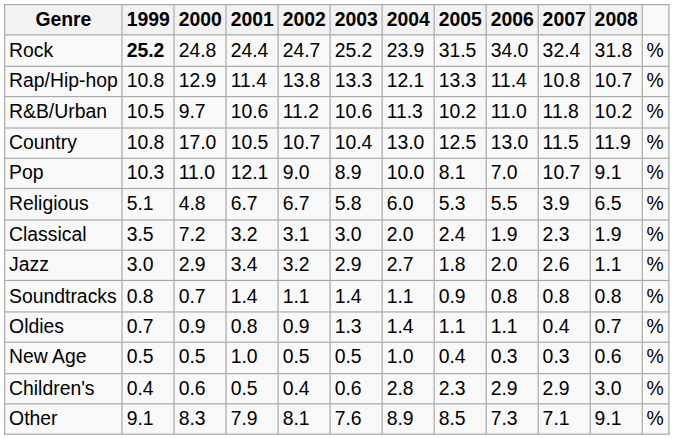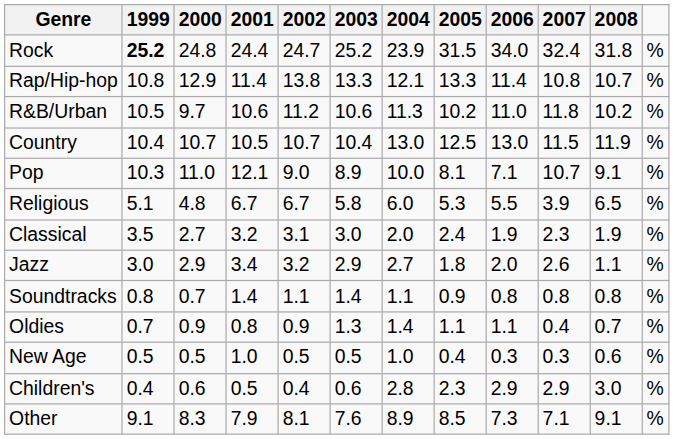 <table class="wikitable">
 <tr>
 <th>Genre</th>
 <th>1999</th>
 <th>2000</th>
 <th>2001</th>
 <th>2002</th>
 <th>2003</th>
 <th>2004</th>
 <th>2005</th>
 <th>2006</th>
 <th>2007</th>
 <th>2008</th>
 </tr>
 <tr>
 <td>Rock</td>
 <td><strong>25.2</strong></td>
 <td>24.8</td>
 <td>24.4</td>
 <td>24.7</td>
 <td>25.2</td>
 <td>23.9</td>
 <td>31.5</td>
 <td>34.0</td>
 <td>32.4</td>
 <td>31.8</td>
 <td>%</td>
 </tr>
 <tr>
 <td>Rap/Hip-hop</td>
 <td>10.8</td>
 <td>12.9</td>
 <td>11.4</td>
 <td>13.8</td>
 <td>13.3</td>
 <td>12.1</td>
 <td>13.3</td>
 <td>11.4</td>
 <td>10.8</td>
 <td>10.7</td>
 <td>%</td>
 </tr>
 <tr>
 <td>R&B/Urban</td>
 <td>10.5</td>
 <td>9.7</td>
 <td>10.6</td>
 <td>11.2</td>
 <td>10.6</td>
 <td>11.3</td>
 <td>10.2</td>
 <td>11.0</td>
 <td>11.8</td>
 <td>10.2</td>
 <td>%</td>
 </tr>
 <tr>
 <td>Country</td>
-<td>10.8</td>
-<td>17.0</td>
+<td>10.4</td>
+<td>10.7</td>
 <td>10.5</td>
 <td>10.7</td>
 <td>10.4</td>
 <td>13.0</td>
 <td>12.5</td>
 <td>13.0</td>
 <td>11.5</td>
 <td>11.9</td>
 <td>%</td>
 </tr>
 <tr>
 <td>Pop</td>
 <td>10.3</td>
 <td>11.0</td>
 <td>12.1</td>
 <td>9.0</td>
 <td>8.9</td>
 <td>10.0</td>
 <td>8.1</td>
-<td>7.0</td>
+<td>7.1</td>
 <td>10.7</td>
 <td>9.1</td>
 <td>%</td>
 </tr>
 <tr>
 <td>Religious</td>
 <td>5.1</td>
 <td>4.8</td>
 <td>6.7</td>
 <td>6.7</td>
 <td>5.8</td>
 <td>6.0</td>
 <td>5.3</td>
 <td>5.5</td>
 <td>3.9</td>
 <td>6.5</td>
 <td>%</td>
 </tr>
 <tr>
 <td>Classical</td>
 <td>3.5</td>
-<td>7.2</td>
+<td>2.7</td>
 <td>3.2</td>
 <td>3.1</td>
 <td>3.0</td>
 <td>2.0</td>
 <td>2.4</td>
 <td>1.9</td>
 <td>2.3</td>
 <td>1.9</td>
 <td>%</td>
 </tr>
 <tr>
 <td>Jazz</td>
 <td>3.0</td>
 <td>2.9</td>
 <td>3.4</td>
 <td>3.2</td>
 <td>2.9</td>
 <td>2.7</td>
 <td>1.8</td>
 <td>2.0</td>
 <td>2.6</td>
 <td>1.1</td>
 <td>%</td>
 </tr>
 <tr>
 <td>Soundtracks</td>
 <td>0.8</td>
 <td>0.7</td>
 <td>1.4</td>
 <td>1.1</td>
 <td>1.4</td>
 <td>1.1</td>
 <td>0.9</td>
 <td>0.8</td>
 <td>0.8</td>
 <td>0.8</td>
 <td>%</td>
 </tr>
 <tr>
 <td>Oldies</td>
 <td>0.7</td>
 <td>0.9</td>
 <td>0.8</td>
 <td>0.9</td>
 <td>1.3</td>
 <td>1.4</td>
 <td>1.1</td>
 <td>1.1</td>
 <td>0.4</td>
 <td>0.7</td>
 <td>%</td>
 </tr>
 <tr>
 <td>New Age</td>
 <td>0.5</td>
 <td>0.5</td>
 <td>1.0</td>
 <td>0.5</td>
 <td>0.5</td>
 <td>1.0</td>
 <td>0.4</td>
 <td>0.3</td>
 <td>0.3</td>
 <td>0.6</td>
 <td>%</td>
 </tr>
 <tr>
 <td>Children's</td>
 <td>0.4</td>
 <td>0.6</td>
 <td>0.5</td>
 <td>0.4</td>
 <td>0.6</td>
 <td>2.8</td>
 <td>2.3</td>
 <td>2.9</td>
 <td>2.9</td>
 <td>3.0</td>
 <td>%</td>
 </tr>
 <tr>
 <td>Other</td>
 <td>9.1</td>
 <td>8.3</td>
 <td>7.9</td>
 <td>8.1</td>
 <td>7.6</td>
 <td>8.9</td>
 <td>8.5</td>
 <td>7.3</td>
 <td>7.1</td>
 <td>9.1</td>
 <td>%</td>
 </tr>
 </table>
